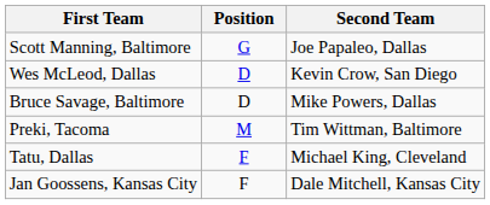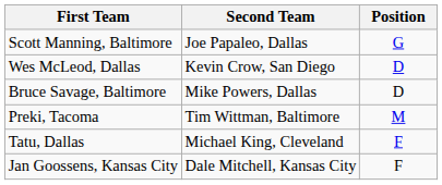 <table class="wikitable">
 <tr>
 <th>First Team</th>
+<th>Second Team</th>
 <th>  Position  </th>
-<th>Second Team</th>
 </tr>
 <tr>
 <td>Scott Manning, Baltimore</td>
+<td>Joe Papaleo, Dallas</td>
 <td align=center><a href='#'>G</a></td>
-<td>Joe Papaleo, Dallas</td>
 </tr>
 <tr>
 <td>Wes McLeod, Dallas</td>
+<td>Kevin Crow, San Diego</td>
 <td align=center><a href='#'>D</a></td>
-<td>Kevin Crow, San Diego</td>
 </tr>
 <tr>
 <td>Bruce Savage, Baltimore</td>
+<td>Mike Powers, Dallas</td>
 <td align=center>D</td>
-<td>Mike Powers, Dallas</td>
 </tr>
 <tr>
 <td>Preki, Tacoma</td>
+<td>Tim Wittman, Baltimore</td>
 <td align=center><a href='#'>M</a></td>
-<td>Tim Wittman, Baltimore</td>
 </tr>
 <tr>
 <td>Tatu, Dallas</td>
+<td>Michael King, Cleveland</td>
 <td align=center><a href='#'>F</a></td>
-<td>Michael King, Cleveland</td>
 </tr>
 <tr>
 <td>Jan Goossens, Kansas City</td>
+<td>Dale Mitchell, Kansas City</td>
 <td align=center>F</td>
-<td>Dale Mitchell, Kansas City</td>
 </tr>
 </table>
